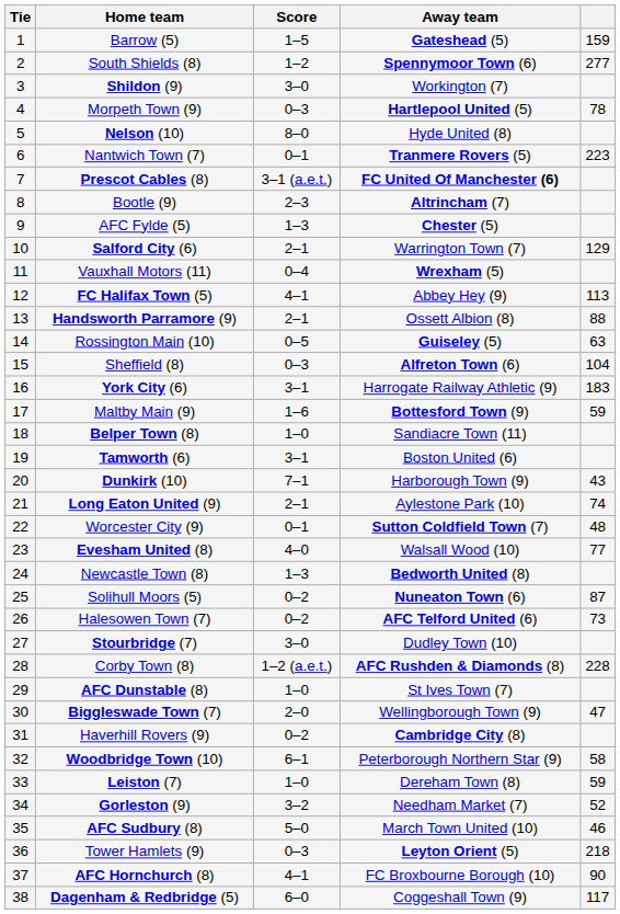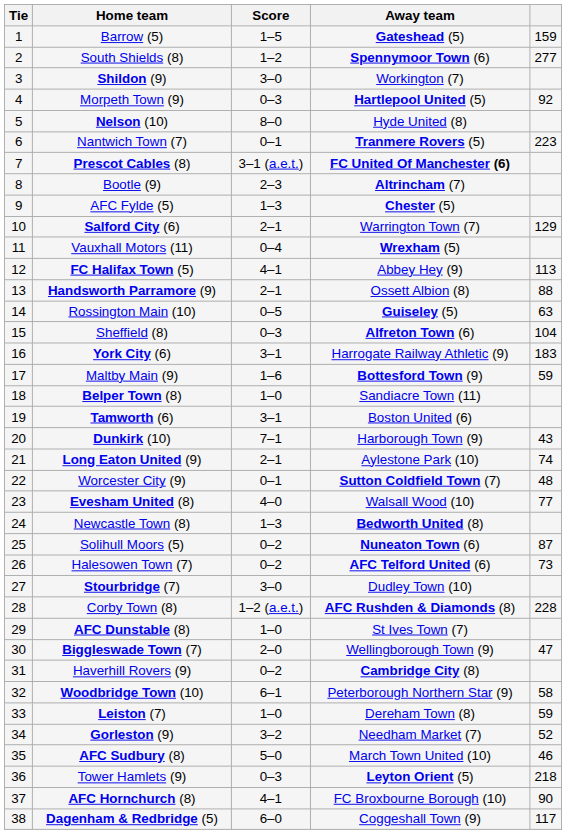 <table class="wikitable" style="width: 600px; background:WhiteSmoke; text-align:center; font-size:90%">
 <tr>
 <th>Tie</th>
 <th>Home team</th>
 <th>Score</th>
 <th>Away team</th>
 <th></th>
 </tr>
 <tr>
 <td>1</td>
 <td><a href='#'>Barrow</a> (5)</td>
 <td>1–5</td>
 <td><strong><a href='#'>Gateshead</a></strong> (5)</td>
 <td>159</td>
 </tr>
 <tr>
 <td>2</td>
 <td><a href='#'>South Shields</a> (8)</td>
 <td>1–2</td>
 <td><strong><a href='#'>Spennymoor Town</a></strong> (6)</td>
 <td>277</td>
 </tr>
 <tr>
 <td>3</td>
 <td><strong><a href='#'>Shildon</a></strong> (9)</td>
 <td>3–0</td>
 <td><a href='#'>Workington</a> (7)</td>
 <td></td>
 </tr>
 <tr>
 <td>4</td>
 <td><a href='#'>Morpeth Town</a> (9)</td>
 <td>0–3</td>
 <td><strong><a href='#'>Hartlepool United</a></strong> (5)</td>
-<td>78</td>
+<td>92</td>
 </tr>
 <tr>
 <td>5</td>
 <td><strong><a href='#'>Nelson</a></strong> (10)</td>
 <td>8–0</td>
 <td><a href='#'>Hyde United</a> (8)</td>
 <td></td>
 </tr>
 <tr>
 <td>6</td>
 <td><a href='#'>Nantwich Town</a> (7)</td>
 <td>0–1</td>
 <td><strong><a href='#'>Tranmere Rovers</a></strong> (5)</td>
 <td>223</td>
 </tr>
 <tr>
 <td>7</td>
 <td><strong><a href='#'>Prescot Cables</a></strong> (8)</td>
 <td>3–1 (<a href='#'>a.e.t.</a>)</td>
 <td><strong><a href='#'>FC United Of Manchester</a> (6)</strong></td>
 <td></td>
 </tr>
 <tr>
 <td>8</td>
 <td><a href='#'>Bootle</a> (9)</td>
 <td>2–3</td>
 <td><strong><a href='#'>Altrincham</a></strong> (7)</td>
 <td></td>
 </tr>
 <tr>
 <td>9</td>
 <td><a href='#'>AFC Fylde</a> (5)</td>
 <td>1–3</td>
 <td><strong><a href='#'>Chester</a></strong> (5)</td>
 <td></td>
 </tr>
 <tr>
 <td>10</td>
 <td><strong><a href='#'>Salford City</a></strong> (6)</td>
 <td>2–1</td>
 <td><a href='#'>Warrington Town</a> (7)</td>
 <td>129</td>
 </tr>
 <tr>
 <td>11</td>
 <td><a href='#'>Vauxhall Motors</a> (11)</td>
 <td>0–4</td>
 <td><strong><a href='#'>Wrexham</a></strong> (5)</td>
 <td></td>
 </tr>
 <tr>
 <td>12</td>
 <td><strong><a href='#'>FC Halifax Town</a></strong> (5)</td>
 <td>4–1</td>
 <td><a href='#'>Abbey Hey</a> (9)</td>
 <td>113</td>
 </tr>
 <tr>
 <td>13</td>
 <td><strong><a href='#'>Handsworth Parramore</a></strong> (9)</td>
 <td>2–1</td>
 <td><a href='#'>Ossett Albion</a> (8)</td>
 <td>88</td>
 </tr>
 <tr>
 <td>14</td>
 <td><a href='#'>Rossington Main</a> (10)</td>
 <td>0–5</td>
 <td><strong><a href='#'>Guiseley</a></strong> (5)</td>
 <td>63</td>
 </tr>
 <tr>
 <td>15</td>
 <td><a href='#'>Sheffield</a> (8)</td>
 <td>0–3</td>
 <td><strong><a href='#'>Alfreton Town</a></strong> (6)</td>
 <td>104</td>
 </tr>
 <tr>
 <td>16</td>
 <td><strong><a href='#'>York City</a></strong> (6)</td>
 <td>3–1</td>
 <td><a href='#'>Harrogate Railway Athletic</a> (9)</td>
 <td>183</td>
 </tr>
 <tr>
 <td>17</td>
 <td><a href='#'>Maltby Main</a> (9)</td>
 <td>1–6</td>
 <td><strong><a href='#'>Bottesford Town</a></strong> (9)</td>
 <td>59</td>
 </tr>
 <tr>
 <td>18</td>
 <td><strong><a href='#'>Belper Town</a></strong> (8)</td>
 <td>1–0</td>
 <td><a href='#'>Sandiacre Town</a> (11)</td>
 <td></td>
 </tr>
 <tr>
 <td>19</td>
 <td><strong><a href='#'>Tamworth</a></strong> (6)</td>
 <td>3–1</td>
 <td><a href='#'>Boston United</a> (6)</td>
 <td></td>
 </tr>
 <tr>
 <td>20</td>
 <td><strong><a href='#'>Dunkirk</a></strong> (10)</td>
 <td>7–1</td>
 <td><a href='#'>Harborough Town</a> (9)</td>
 <td>43</td>
 </tr>
 <tr>
 <td>21</td>
 <td><strong><a href='#'>Long Eaton United</a></strong> (9)</td>
 <td>2–1</td>
 <td><a href='#'>Aylestone Park</a> (10)</td>
 <td>74</td>
 </tr>
 <tr>
 <td>22</td>
 <td><a href='#'>Worcester City</a> (9)</td>
 <td>0–1</td>
 <td><strong><a href='#'>Sutton Coldfield Town</a></strong> (7)</td>
 <td>48</td>
 </tr>
 <tr>
 <td>23</td>
 <td><strong><a href='#'>Evesham United</a></strong> (8)</td>
 <td>4–0</td>
 <td><a href='#'>Walsall Wood</a> (10)</td>
 <td>77</td>
 </tr>
 <tr>
 <td>24</td>
 <td><a href='#'>Newcastle Town</a> (8)</td>
 <td>1–3</td>
 <td><strong><a href='#'>Bedworth United</a></strong> (8)</td>
 <td></td>
 </tr>
 <tr>
 <td>25</td>
 <td><a href='#'>Solihull Moors</a> (5)</td>
 <td>0–2</td>
 <td><strong><a href='#'>Nuneaton Town</a></strong> (6)</td>
 <td>87</td>
 </tr>
 <tr>
 <td>26</td>
 <td><a href='#'>Halesowen Town</a> (7)</td>
 <td>0–2</td>
 <td><strong><a href='#'>AFC Telford United</a></strong> (6)</td>
 <td>73</td>
 </tr>
 <tr>
 <td>27</td>
 <td><strong><a href='#'>Stourbridge</a></strong> (7)</td>
 <td>3–0</td>
 <td><a href='#'>Dudley Town</a> (10)</td>
 <td></td>
 </tr>
 <tr>
 <td>28</td>
 <td><a href='#'>Corby Town</a> (8)</td>
 <td>1–2 (<a href='#'>a.e.t.</a>)</td>
 <td><strong><a href='#'>AFC Rushden & Diamonds</a></strong> (8)</td>
 <td>228</td>
 </tr>
 <tr>
 <td>29</td>
 <td><strong><a href='#'>AFC Dunstable</a></strong> (8)</td>
 <td>1–0</td>
 <td><a href='#'>St Ives Town</a> (7)</td>
 <td></td>
 </tr>
 <tr>
 <td>30</td>
 <td><strong><a href='#'>Biggleswade Town</a></strong> (7)</td>
 <td>2–0</td>
 <td><a href='#'>Wellingborough Town</a> (9)</td>
 <td>47</td>
 </tr>
 <tr>
 <td>31</td>
 <td><a href='#'>Haverhill Rovers</a> (9)</td>
 <td>0–2</td>
 <td><strong><a href='#'>Cambridge City</a></strong> (8)</td>
 <td></td>
 </tr>
 <tr>
 <td>32</td>
 <td><strong><a href='#'>Woodbridge Town</a></strong> (10)</td>
 <td>6–1</td>
 <td><a href='#'>Peterborough Northern Star</a> (9)</td>
 <td>58</td>
 </tr>
 <tr>
 <td>33</td>
 <td><strong><a href='#'>Leiston</a></strong> (7)</td>
 <td>1–0</td>
 <td><a href='#'>Dereham Town</a> (8)</td>
 <td>59</td>
 </tr>
 <tr>
 <td>34</td>
 <td><strong><a href='#'>Gorleston</a></strong> (9)</td>
 <td>3–2</td>
 <td><a href='#'>Needham Market</a> (7)</td>
 <td>52</td>
 </tr>
 <tr>
 <td>35</td>
 <td><strong><a href='#'>AFC Sudbury</a></strong> (8)</td>
 <td>5–0</td>
 <td><a href='#'>March Town United</a> (10)</td>
 <td>46</td>
 </tr>
 <tr>
 <td>36</td>
 <td><a href='#'>Tower Hamlets</a> (9)</td>
 <td>0–3</td>
 <td><strong><a href='#'>Leyton Orient</a></strong> (5)</td>
 <td>218</td>
 </tr>
 <tr>
 <td>37</td>
 <td><strong><a href='#'>AFC Hornchurch</a></strong> (8)</td>
 <td>4–1</td>
 <td><a href='#'>FC Broxbourne Borough</a> (10)</td>
 <td>90</td>
 </tr>
 <tr>
 <td>38</td>
 <td><strong><a href='#'>Dagenham & Redbridge</a></strong> (5)</td>
 <td>6–0</td>
 <td><a href='#'>Coggeshall Town</a> (9)</td>
 <td>117</td>
 </tr>
 </table>
